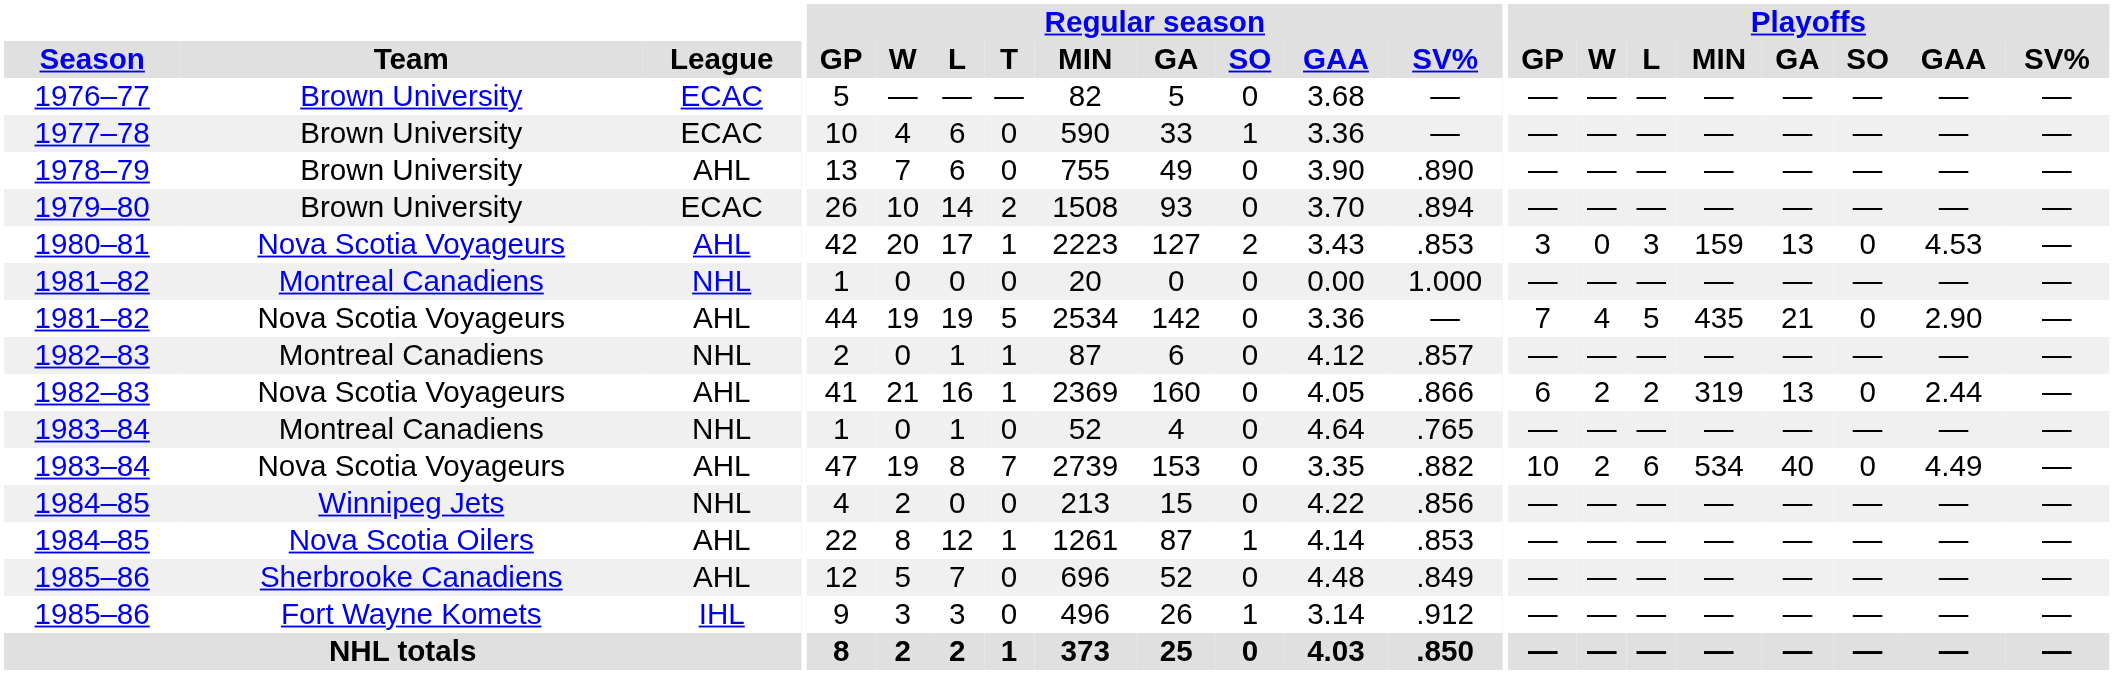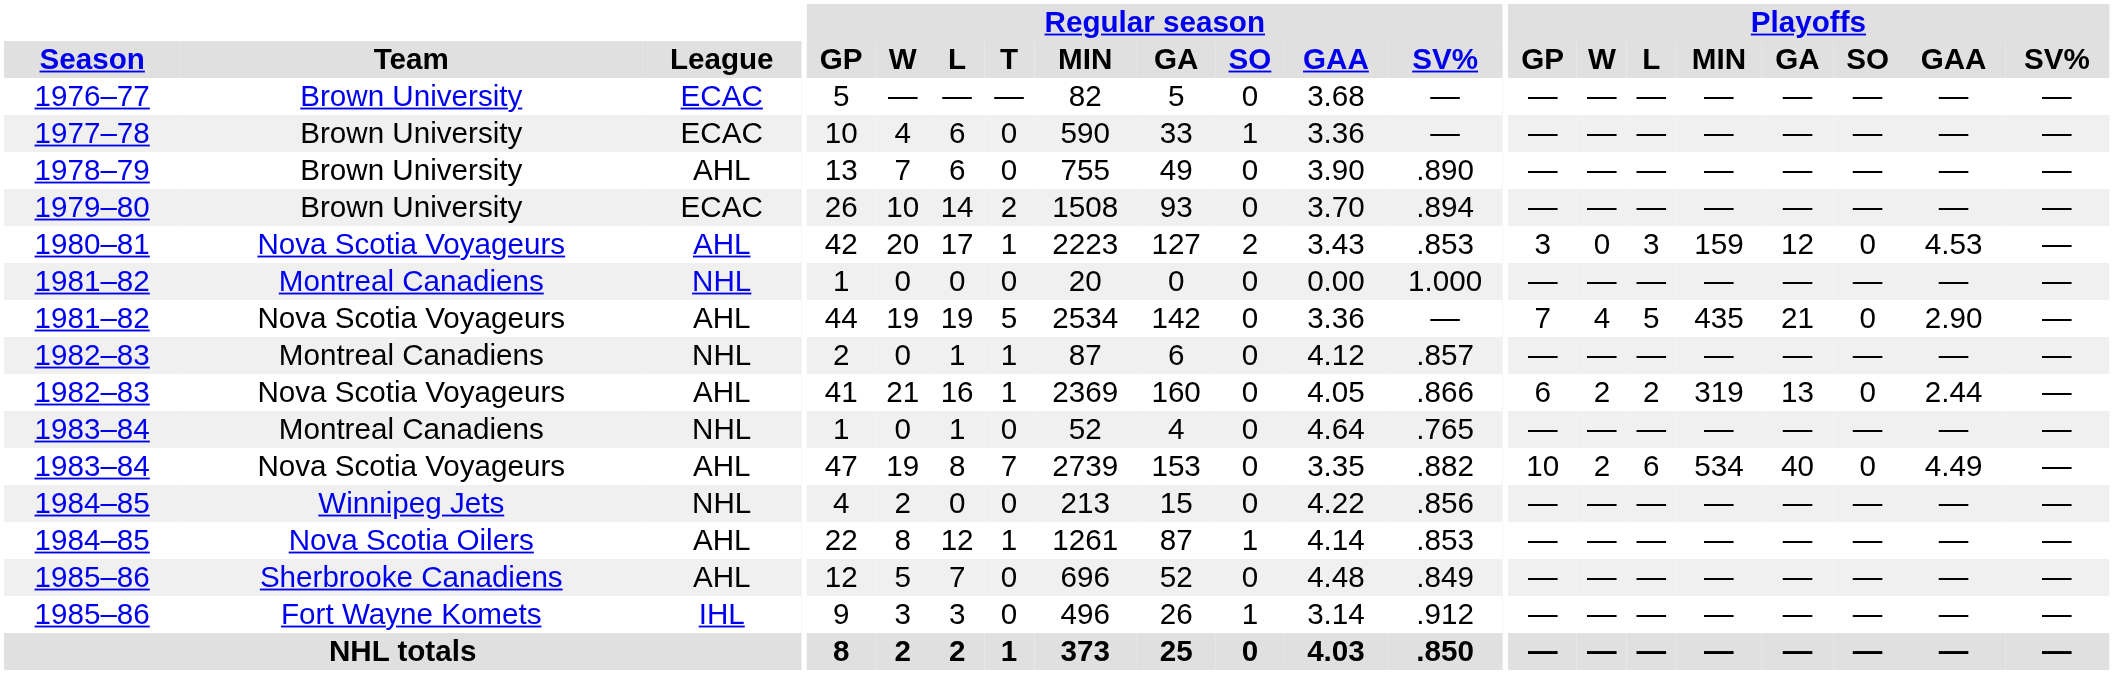 <table border="0" cellpadding="1" cellspacing="0" style="width:90%; text-align:center;">
 <tr bgcolor="#e0e0e0">
 <th colspan="3" bgcolor="#ffffff"></th>
 <th rowspan="99" bgcolor="#ffffff"></th>
 <th colspan="9" bgcolor="#e0e0e0"><a href='#'>Regular season</a></th>
 <th rowspan="99" bgcolor="#ffffff"></th>
 <th colspan="8" bgcolor="#e0e0e0"><a href='#'>Playoffs</a></th>
 </tr>
 <tr bgcolor="#e0e0e0">
 <th><a href='#'>Season</a></th>
 <th>Team</th>
 <th>League</th>
 <th>GP</th>
 <th>W</th>
 <th>L</th>
 <th>T</th>
 <th>MIN</th>
 <th>GA</th>
 <th><a href='#'>SO</a></th>
 <th><a href='#'>GAA</a></th>
 <th><a href='#'>SV%</a></th>
 <th>GP</th>
 <th>W</th>
 <th>L</th>
 <th>MIN</th>
 <th>GA</th>
 <th>SO</th>
 <th>GAA</th>
 <th>SV%</th>
 </tr>
 <tr>
 <td><a href='#'>1976–77</a></td>
 <td><a href='#'>Brown University</a></td>
 <td><a href='#'>ECAC</a></td>
 <td>5</td>
 <td>—</td>
 <td>—</td>
 <td>—</td>
 <td>82</td>
 <td>5</td>
 <td>0</td>
 <td>3.68</td>
 <td>—</td>
 <td>—</td>
 <td>—</td>
 <td>—</td>
 <td>—</td>
 <td>—</td>
 <td>—</td>
 <td>—</td>
 <td>—</td>
 </tr>
 <tr bgcolor="#f0f0f0">
 <td><a href='#'>1977–78</a></td>
 <td>Brown University</td>
 <td>ECAC</td>
 <td>10</td>
 <td>4</td>
 <td>6</td>
 <td>0</td>
 <td>590</td>
 <td>33</td>
 <td>1</td>
 <td>3.36</td>
 <td>—</td>
 <td>—</td>
 <td>—</td>
 <td>—</td>
 <td>—</td>
 <td>—</td>
 <td>—</td>
 <td>—</td>
 <td>—</td>
 </tr>
 <tr>
 <td><a href='#'>1978–79</a></td>
 <td>Brown University</td>
 <td>AHL</td>
 <td>13</td>
 <td>7</td>
 <td>6</td>
 <td>0</td>
 <td>755</td>
 <td>49</td>
 <td>0</td>
 <td>3.90</td>
 <td>.890</td>
 <td>—</td>
 <td>—</td>
 <td>—</td>
 <td>—</td>
 <td>—</td>
 <td>—</td>
 <td>—</td>
 <td>—</td>
 </tr>
 <tr bgcolor="#f0f0f0">
 <td><a href='#'>1979–80</a></td>
 <td>Brown University</td>
 <td>ECAC</td>
 <td>26</td>
 <td>10</td>
 <td>14</td>
 <td>2</td>
 <td>1508</td>
 <td>93</td>
 <td>0</td>
 <td>3.70</td>
 <td>.894</td>
 <td>—</td>
 <td>—</td>
 <td>—</td>
 <td>—</td>
 <td>—</td>
 <td>—</td>
 <td>—</td>
 <td>—</td>
 </tr>
 <tr>
 <td><a href='#'>1980–81</a></td>
 <td><a href='#'>Nova Scotia Voyageurs</a></td>
 <td><a href='#'>AHL</a></td>
 <td>42</td>
 <td>20</td>
 <td>17</td>
 <td>1</td>
 <td>2223</td>
 <td>127</td>
 <td>2</td>
 <td>3.43</td>
 <td>.853</td>
 <td>3</td>
 <td>0</td>
 <td>3</td>
 <td>159</td>
-<td>13</td>
+<td>12</td>
 <td>0</td>
 <td>4.53</td>
 <td>—</td>
 </tr>
 <tr bgcolor="#f0f0f0">
 <td><a href='#'>1981–82</a></td>
 <td><a href='#'>Montreal Canadiens</a></td>
 <td><a href='#'>NHL</a></td>
 <td>1</td>
 <td>0</td>
 <td>0</td>
 <td>0</td>
 <td>20</td>
 <td>0</td>
 <td>0</td>
 <td>0.00</td>
 <td>1.000</td>
 <td>—</td>
 <td>—</td>
 <td>—</td>
 <td>—</td>
 <td>—</td>
 <td>—</td>
 <td>—</td>
 <td>—</td>
 </tr>
 <tr>
 <td><a href='#'>1981–82</a></td>
 <td>Nova Scotia Voyageurs</td>
 <td>AHL</td>
 <td>44</td>
 <td>19</td>
 <td>19</td>
 <td>5</td>
 <td>2534</td>
 <td>142</td>
 <td>0</td>
 <td>3.36</td>
 <td>—</td>
 <td>7</td>
 <td>4</td>
 <td>5</td>
 <td>435</td>
 <td>21</td>
 <td>0</td>
 <td>2.90</td>
 <td>—</td>
 </tr>
 <tr bgcolor="#f0f0f0">
 <td><a href='#'>1982–83</a></td>
 <td>Montreal Canadiens</td>
 <td>NHL</td>
 <td>2</td>
 <td>0</td>
 <td>1</td>
 <td>1</td>
 <td>87</td>
 <td>6</td>
 <td>0</td>
 <td>4.12</td>
 <td>.857</td>
 <td>—</td>
 <td>—</td>
 <td>—</td>
 <td>—</td>
 <td>—</td>
 <td>—</td>
 <td>—</td>
 <td>—</td>
 </tr>
 <tr>
 <td><a href='#'>1982–83</a></td>
 <td>Nova Scotia Voyageurs</td>
 <td>AHL</td>
 <td>41</td>
 <td>21</td>
 <td>16</td>
 <td>1</td>
 <td>2369</td>
 <td>160</td>
 <td>0</td>
 <td>4.05</td>
 <td>.866</td>
 <td>6</td>
 <td>2</td>
 <td>2</td>
 <td>319</td>
 <td>13</td>
 <td>0</td>
 <td>2.44</td>
 <td>—</td>
 </tr>
 <tr bgcolor="#f0f0f0">
 <td><a href='#'>1983–84</a></td>
 <td>Montreal Canadiens</td>
 <td>NHL</td>
 <td>1</td>
 <td>0</td>
 <td>1</td>
 <td>0</td>
 <td>52</td>
 <td>4</td>
 <td>0</td>
 <td>4.64</td>
 <td>.765</td>
 <td>—</td>
 <td>—</td>
 <td>—</td>
 <td>—</td>
 <td>—</td>
 <td>—</td>
 <td>—</td>
 <td>—</td>
 </tr>
 <tr>
 <td><a href='#'>1983–84</a></td>
 <td>Nova Scotia Voyageurs</td>
 <td>AHL</td>
 <td>47</td>
 <td>19</td>
 <td>8</td>
 <td>7</td>
 <td>2739</td>
 <td>153</td>
 <td>0</td>
 <td>3.35</td>
 <td>.882</td>
 <td>10</td>
 <td>2</td>
 <td>6</td>
 <td>534</td>
 <td>40</td>
 <td>0</td>
 <td>4.49</td>
 <td>—</td>
 </tr>
 <tr bgcolor="#f0f0f0">
 <td><a href='#'>1984–85</a></td>
 <td><a href='#'>Winnipeg Jets</a></td>
 <td>NHL</td>
 <td>4</td>
 <td>2</td>
 <td>0</td>
 <td>0</td>
 <td>213</td>
 <td>15</td>
 <td>0</td>
 <td>4.22</td>
 <td>.856</td>
 <td>—</td>
 <td>—</td>
 <td>—</td>
 <td>—</td>
 <td>—</td>
 <td>—</td>
 <td>—</td>
 <td>—</td>
 </tr>
 <tr>
 <td><a href='#'>1984–85</a></td>
 <td><a href='#'>Nova Scotia Oilers</a></td>
 <td>AHL</td>
 <td>22</td>
 <td>8</td>
 <td>12</td>
 <td>1</td>
 <td>1261</td>
 <td>87</td>
 <td>1</td>
 <td>4.14</td>
 <td>.853</td>
 <td>—</td>
 <td>—</td>
 <td>—</td>
 <td>—</td>
 <td>—</td>
 <td>—</td>
 <td>—</td>
 <td>—</td>
 </tr>
 <tr bgcolor="#f0f0f0">
 <td><a href='#'>1985–86</a></td>
 <td><a href='#'>Sherbrooke Canadiens</a></td>
 <td>AHL</td>
 <td>12</td>
 <td>5</td>
 <td>7</td>
 <td>0</td>
 <td>696</td>
 <td>52</td>
 <td>0</td>
 <td>4.48</td>
 <td>.849</td>
 <td>—</td>
 <td>—</td>
 <td>—</td>
 <td>—</td>
 <td>—</td>
 <td>—</td>
 <td>—</td>
 <td>—</td>
 </tr>
 <tr>
 <td><a href='#'>1985–86</a></td>
 <td><a href='#'>Fort Wayne Komets</a></td>
 <td><a href='#'>IHL</a></td>
 <td>9</td>
 <td>3</td>
 <td>3</td>
 <td>0</td>
 <td>496</td>
 <td>26</td>
 <td>1</td>
 <td>3.14</td>
 <td>.912</td>
 <td>—</td>
 <td>—</td>
 <td>—</td>
 <td>—</td>
 <td>—</td>
 <td>—</td>
 <td>—</td>
 <td>—</td>
 </tr>
 <tr bgcolor="#e0e0e0">
 <th colspan=3>NHL totals</th>
 <th>8</th>
 <th>2</th>
 <th>2</th>
 <th>1</th>
 <th>373</th>
 <th>25</th>
 <th>0</th>
 <th>4.03</th>
 <th>.850</th>
 <th>—</th>
 <th>—</th>
 <th>—</th>
 <th>—</th>
 <th>—</th>
 <th>—</th>
 <th>—</th>
 <th>—</th>
 </tr>
 </table>
